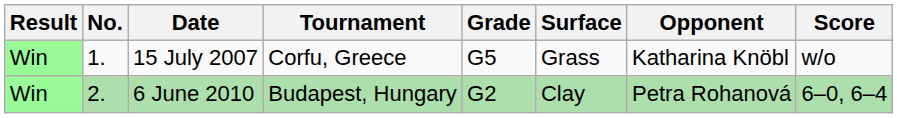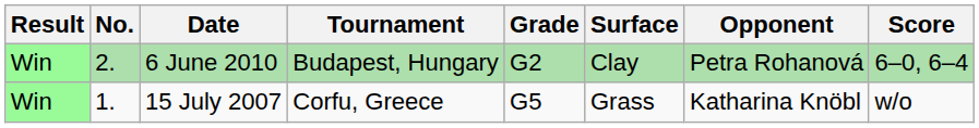 <table class="sortable wikitable" style=font-size:97%>
 <tr>
 <th>Result</th>
 <th>No.</th>
 <th>Date</th>
 <th>Tournament</th>
 <th>Grade</th>
 <th>Surface</th>
 <th>Opponent</th>
 <th class="unsortable">Score</th>
 </tr>
+<tr bgcolor="#ADDFAD">
+<td bgcolor="98FB98">Win</td>
+<td>2.</td>
+<td>6 June 2010</td>
+<td>Budapest, Hungary</td>
+<td>G2</td>
+<td>Clay</td>
+<td> Petra Rohanová</td>
+<td>6–0, 6–4</td>
+</tr>
 <tr>
 <td bgcolor="98FB98">Win</td>
 <td>1.</td>
 <td>15 July 2007</td>
 <td>Corfu, Greece</td>
 <td>G5</td>
 <td>Grass</td>
 <td> Katharina Knöbl</td>
 <td>w/o</td>
 </tr>
-<tr bgcolor="#ADDFAD">
-<td bgcolor="98FB98">Win</td>
-<td>2.</td>
-<td>6 June 2010</td>
-<td>Budapest, Hungary</td>
-<td>G2</td>
-<td>Clay</td>
-<td> Petra Rohanová</td>
-<td>6–0, 6–4</td>
-</tr>
 </table>
